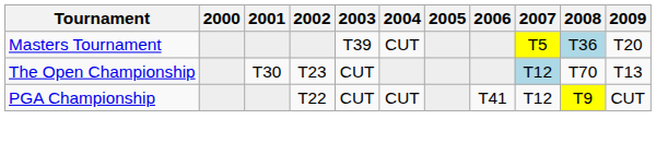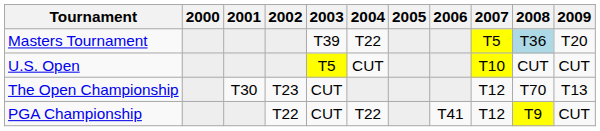 <table class="wikitable" style="font-size:95%;text-align:center;">
 <tr>
 <th>Tournament</th>
 <th>2000</th>
 <th>2001</th>
 <th>2002</th>
 <th>2003</th>
 <th>2004</th>
 <th>2005</th>
 <th>2006</th>
 <th>2007</th>
 <th>2008</th>
 <th>2009</th>
 </tr>
 <tr>
 <td align=left><a href='#'>Masters Tournament</a></td>
 <td style="background:#eeeeee;"></td>
 <td style="background:#eeeeee;"></td>
 <td style="background:#eeeeee;"></td>
 <td>T39</td>
-<td>CUT</td>
+<td>T22</td>
 <td style="background:#eeeeee;"></td>
 <td style="background:#eeeeee;"></td>
 <td style="background:yellow;">T5</td>
 <td style="background: lightblue;">T36</td>
 <td>T20</td>
+</tr>
+<tr>
+<td align=left><a href='#'>U.S. Open</a></td>
+<td style="background:#eeeeee;"></td>
+<td style="background:#eeeeee;"></td>
+<td style="background:#eeeeee;"></td>
+<td style="background:yellow;">T5</td>
+<td>CUT</td>
+<td style="background:#eeeeee;"></td>
+<td style="background:#eeeeee;"></td>
+<td style="background:yellow;">T10</td>
+<td>CUT</td>
+<td>CUT</td>
 </tr>
 <tr>
 <td align=left><a href='#'>The Open Championship</a></td>
 <td style="background:#eeeeee;"></td>
 <td>T30</td>
 <td>T23</td>
 <td>CUT</td>
 <td style="background:#eeeeee;"></td>
 <td style="background:#eeeeee;"></td>
 <td style="background:#eeeeee;"></td>
-<td style="background: lightblue;">T12</td>
+<td>T12</td>
 <td>T70</td>
 <td>T13</td>
 </tr>
 <tr>
 <td align=left><a href='#'>PGA Championship</a></td>
 <td style="background:#eeeeee;"></td>
 <td style="background:#eeeeee;"></td>
 <td>T22</td>
 <td>CUT</td>
-<td>CUT</td>
+<td>T22</td>
 <td style="background:#eeeeee;"></td>
 <td>T41</td>
 <td>T12</td>
 <td style="background:yellow;">T9</td>
 <td>CUT</td>
 </tr>
 </table>
